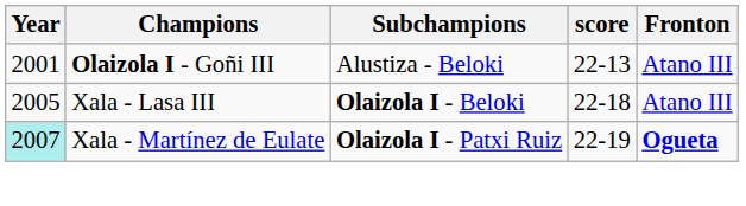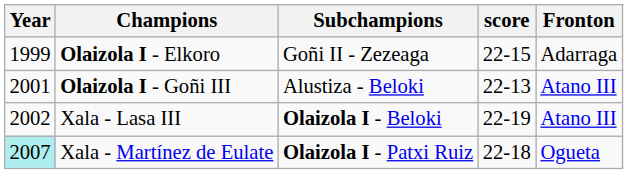 <table class="wikitable">
 <tr>
 <th>Year</th>
 <th>Champions</th>
 <th>Subchampions</th>
 <th>score</th>
 <th>Fronton</th>
 </tr>
 <tr>
+<td>1999</td>
+<td><strong>Olaizola I</strong> - Elkoro</td>
+<td>Goñi II - Zezeaga</td>
+<td>22-15</td>
+<td>Adarraga</td>
+</tr>
+<tr>
 <td>2001</td>
 <td><strong>Olaizola I</strong> - Goñi III</td>
 <td>Alustiza - <a href='#'>Beloki</a></td>
 <td>22-13</td>
 <td><a href='#'>Atano III</a></td>
 </tr>
 <tr>
-<td>2005</td>
+<td>2002</td>
 <td>Xala - Lasa III</td>
 <td><strong>Olaizola I</strong> - <a href='#'>Beloki</a></td>
-<td>22-18</td>
+<td>22-19</td>
 <td><a href='#'>Atano III</a></td>
 </tr>
 <tr>
 <td style="background: paleturquoise;">2007</td>
 <td>Xala - <a href='#'>Martínez de Eulate</a></td>
 <td><strong>Olaizola I</strong> - <a href='#'>Patxi Ruiz</a></td>
-<td>22-19</td>
-<td><strong><a href='#'>Ogueta</a></strong></td>
+<td>22-18</td>
+<td><a href='#'>Ogueta</a></td>
 </tr>
 </table>
